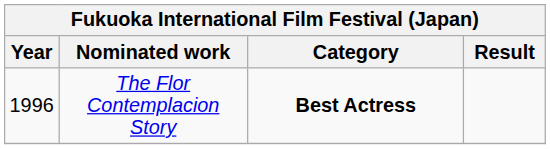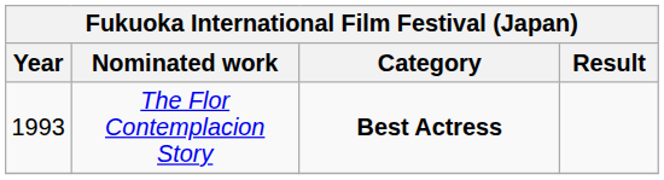 <table width="70%" class="wikitable sortable">
 <tr>
 <th colspan="4" align="center">Fukuoka International Film Festival  (Japan)</th>
 </tr>
 <tr>
 <th width="10%">Year</th>
 <th width="35%">Nominated work</th>
 <th width="40%">Category</th>
 <th width="15%">Result</th>
 </tr>
 <tr>
-<td align="center">1996</td>
+<td align="center">1993</td>
 <td align="center"><em><a href='#'>The Flor Contemplacion Story</a></em></td>
 <td align="center"><strong>Best Actress</strong></td>
 <td></td>
 </tr>
 <tr>
 </tr>
 </table>
